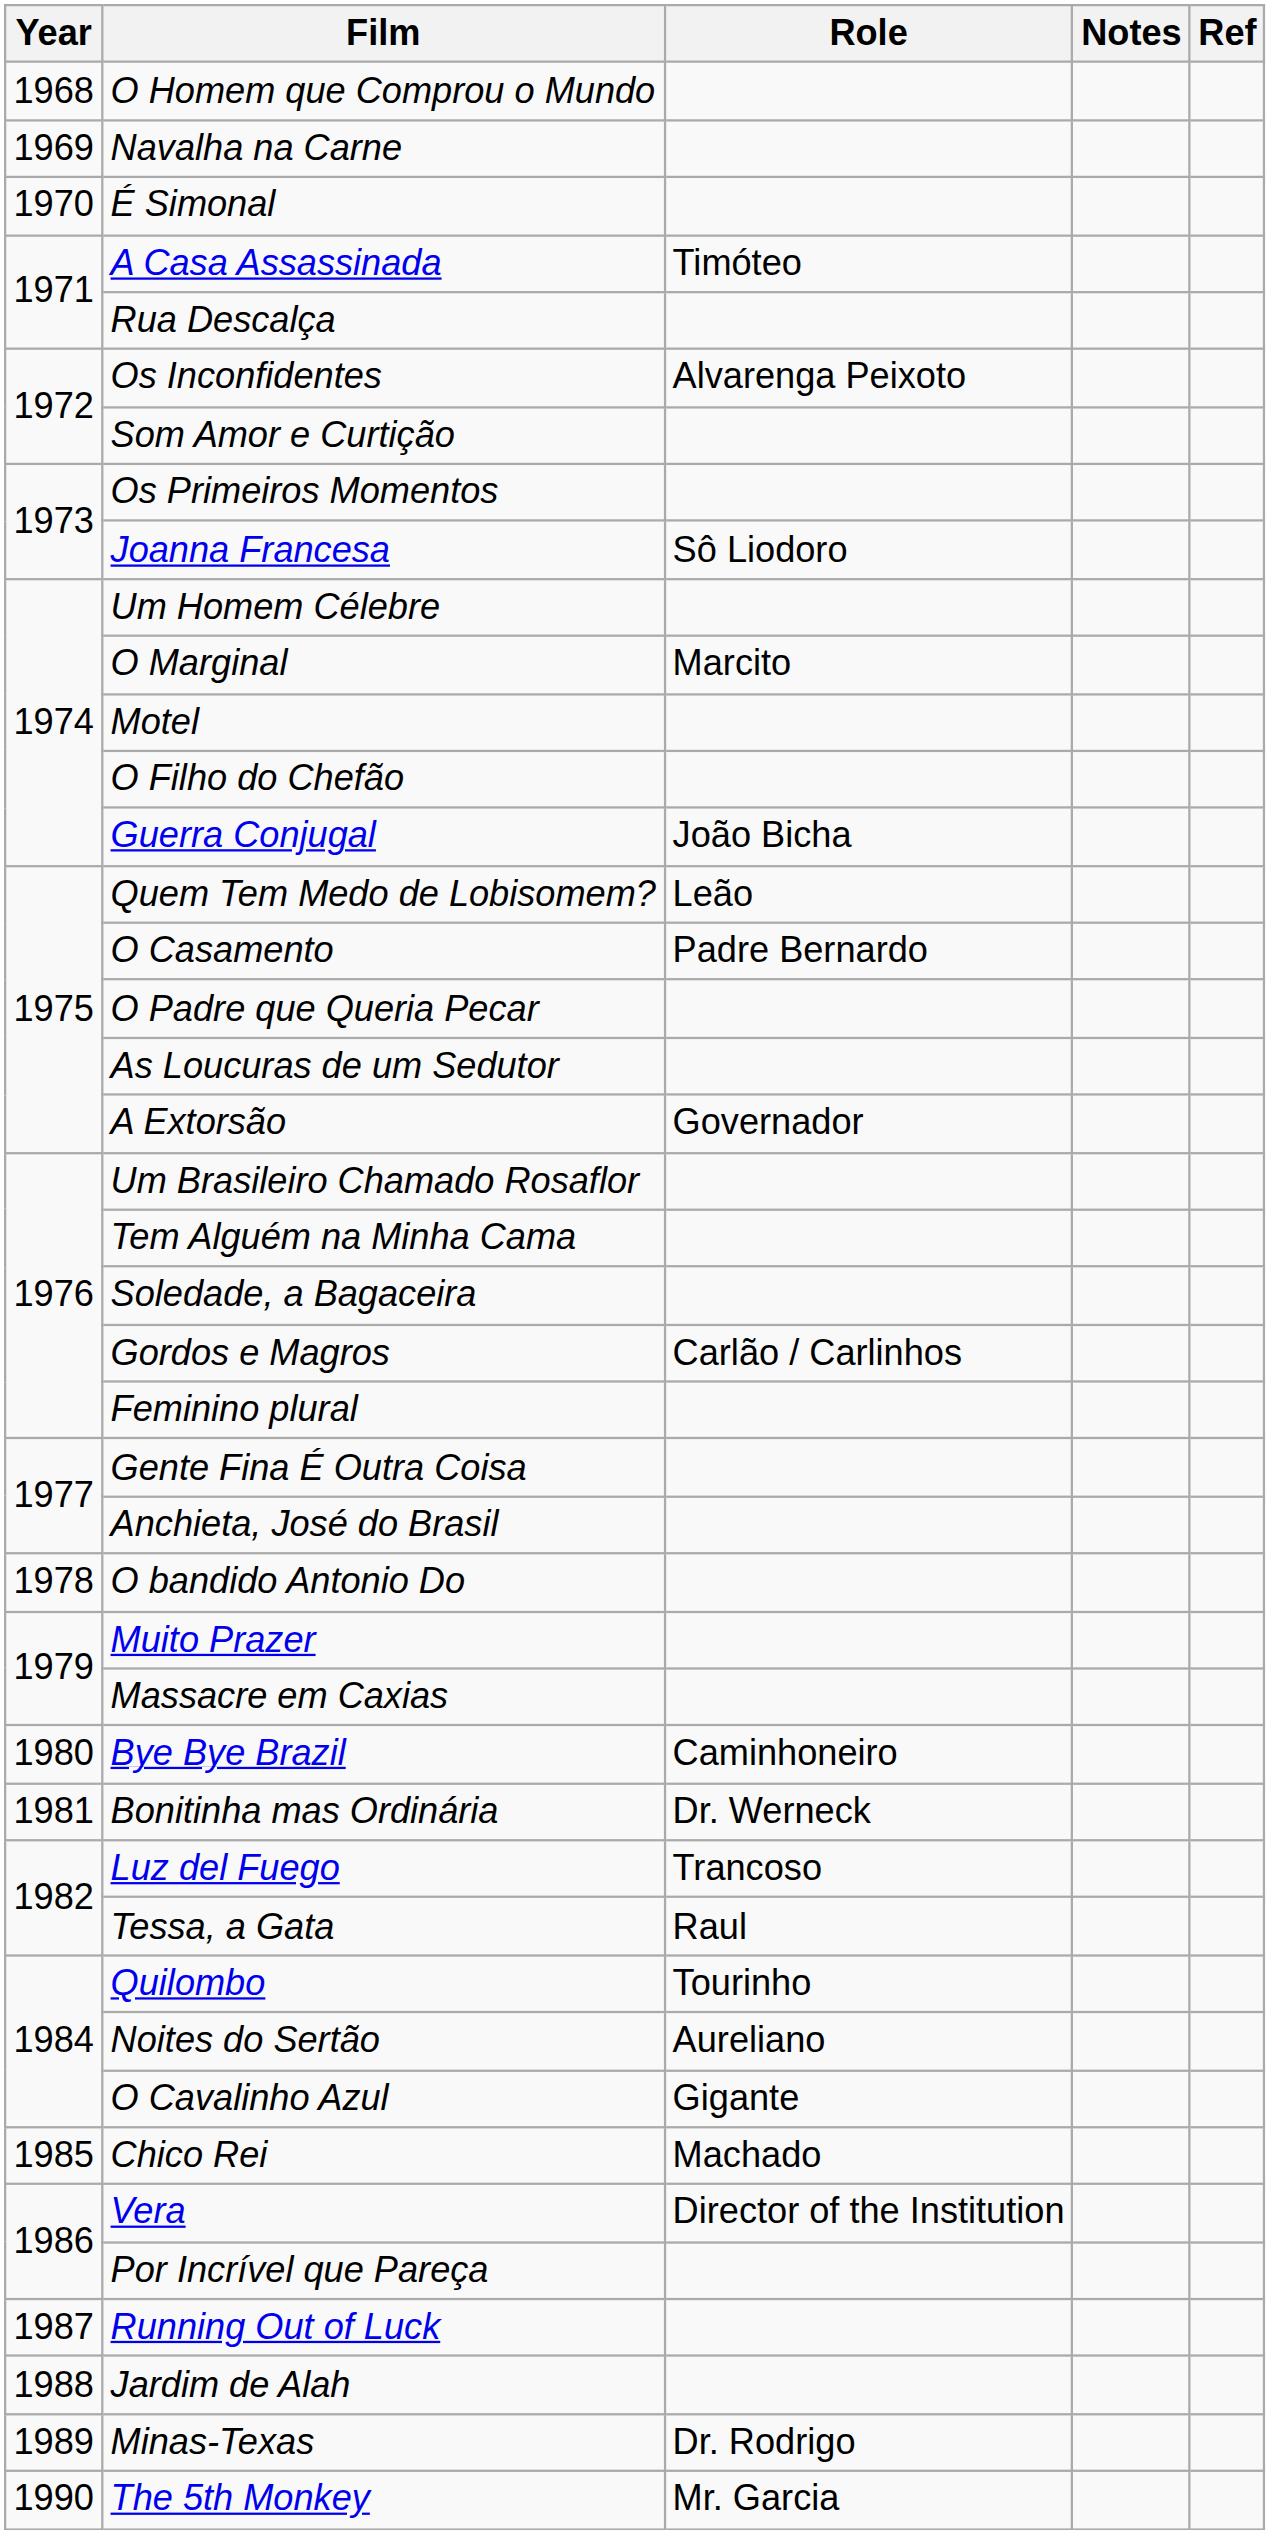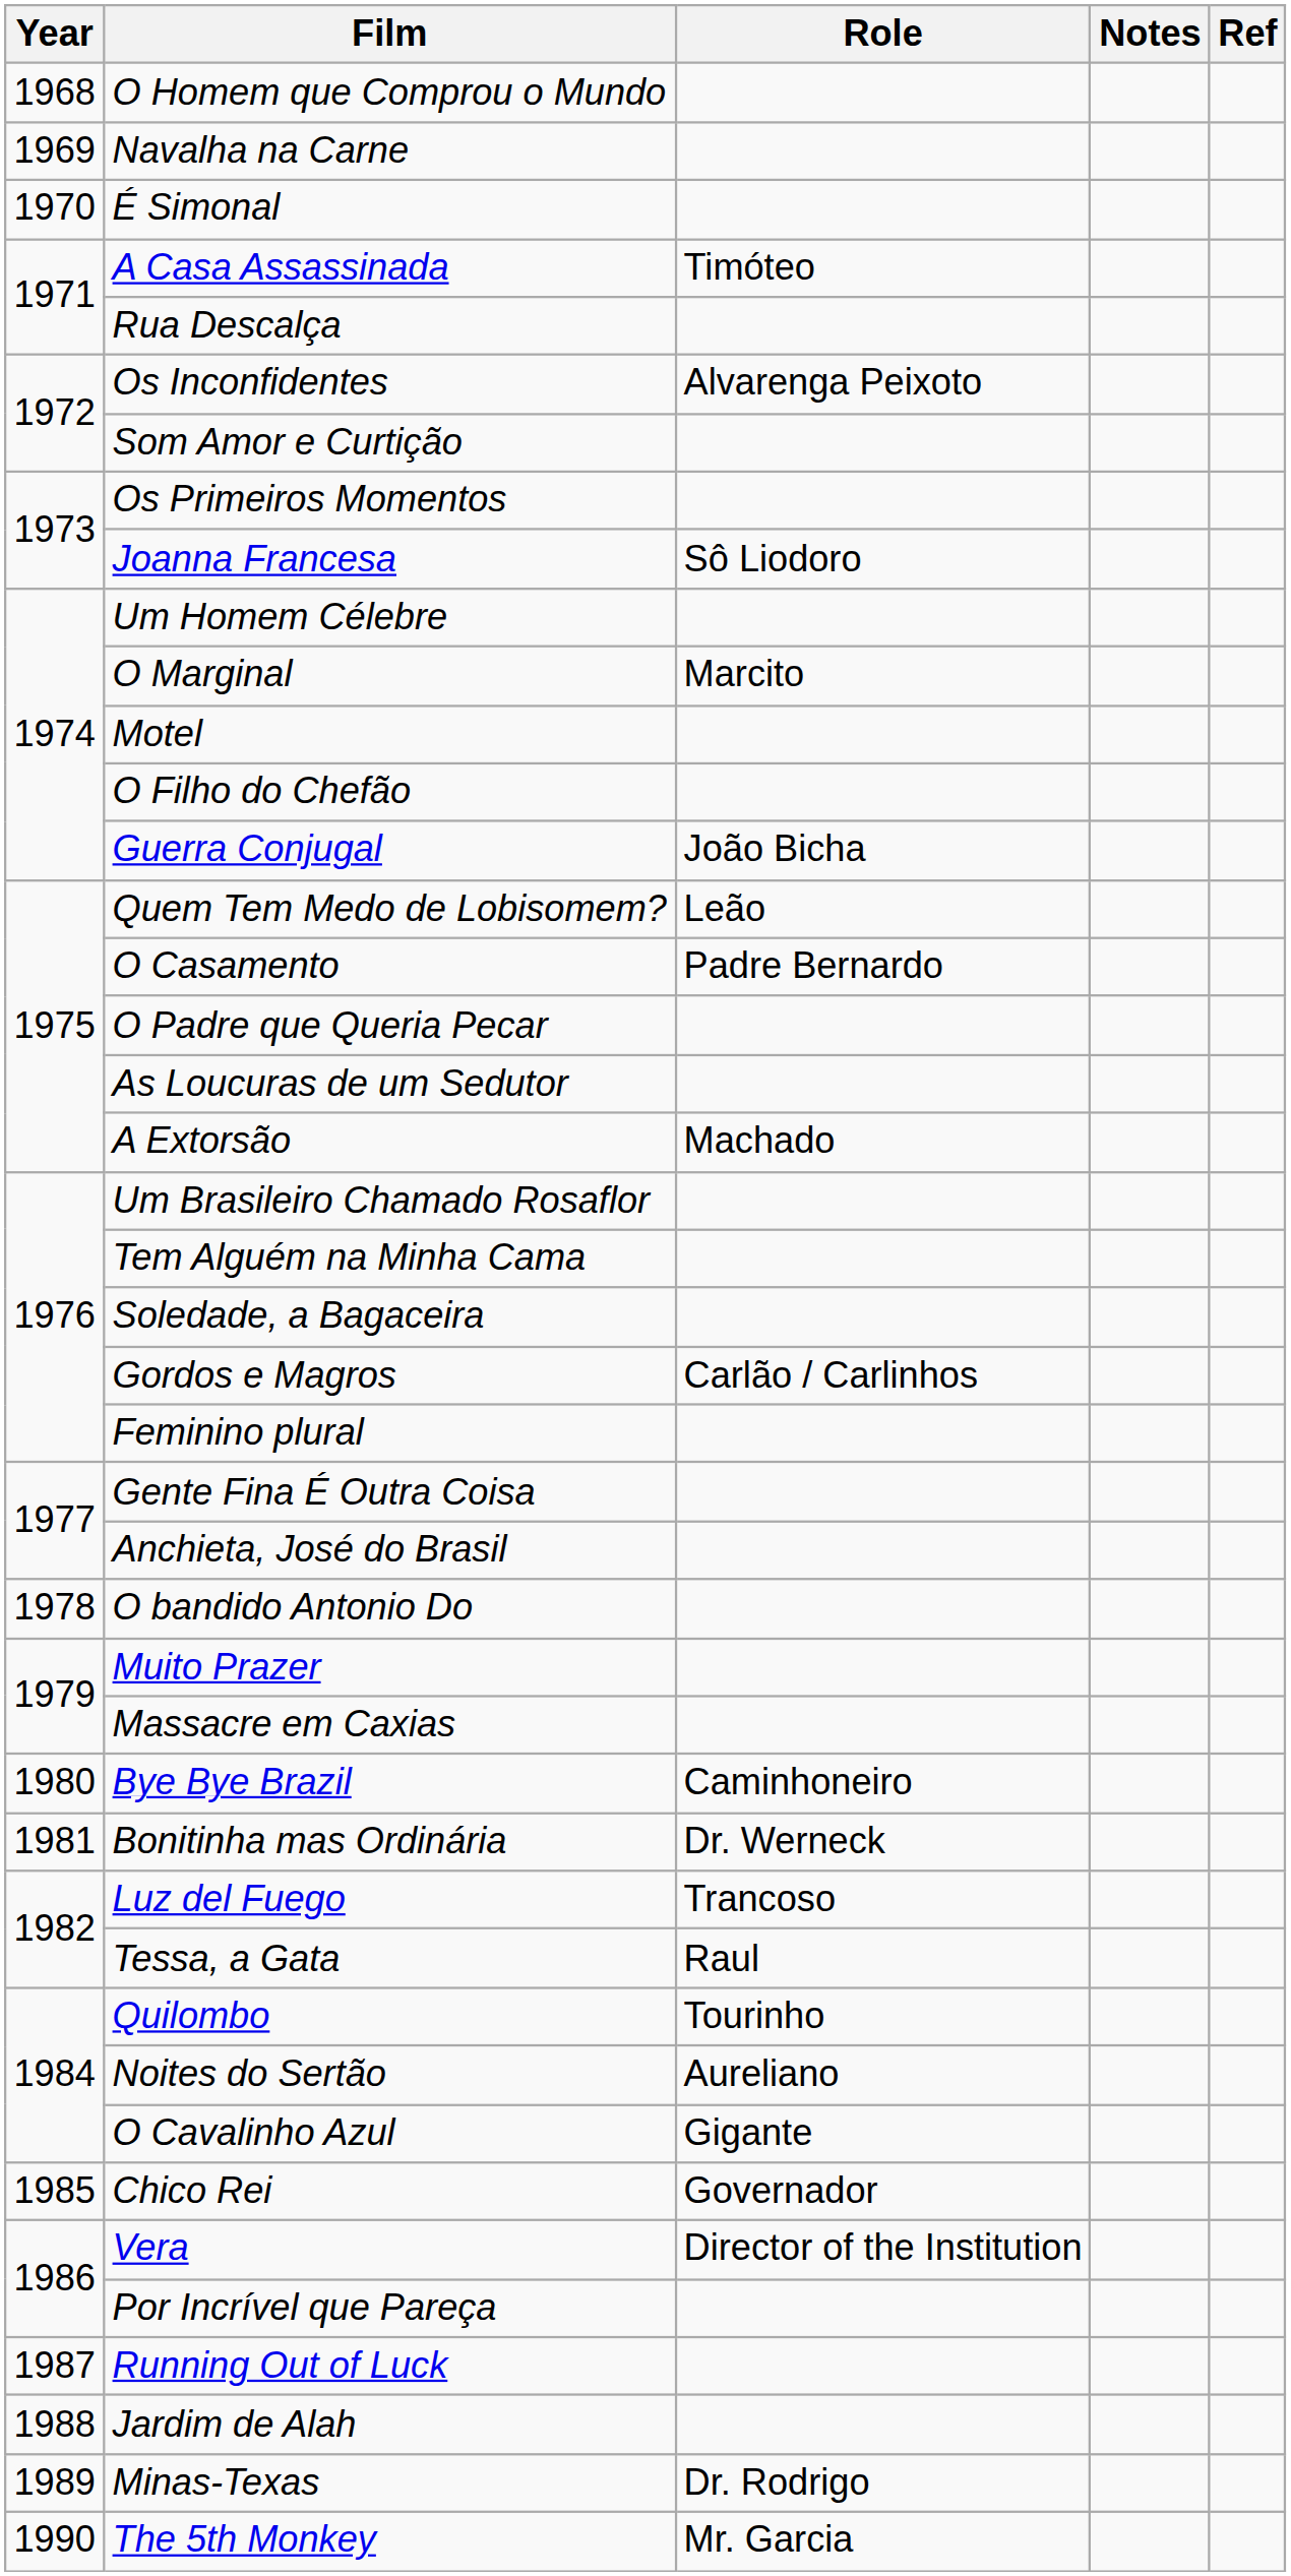 <table class="wikitable">
 <tr>
 <th>Year</th>
 <th>Film</th>
 <th>Role</th>
 <th>Notes</th>
 <th>Ref</th>
 </tr>
 <tr>
 <td>1968</td>
 <td><em>O Homem que Comprou o Mundo</em></td>
 <td></td>
 <td></td>
 <td></td>
 </tr>
 <tr>
 <td>1969</td>
 <td><em>Navalha na Carne</em></td>
 <td></td>
 <td></td>
 <td></td>
 </tr>
 <tr>
 <td>1970</td>
 <td><em>É Simonal</em></td>
 <td></td>
 <td></td>
 <td></td>
 </tr>
 <tr>
 <td rowspan="2">1971</td>
 <td><em><a href='#'>A Casa Assassinada</a></em></td>
 <td>Timóteo</td>
 <td></td>
 <td></td>
 </tr>
 <tr>
 <td><em>Rua Descalça</em></td>
 <td></td>
 <td></td>
 <td></td>
 </tr>
 <tr>
 <td rowspan="2">1972</td>
 <td><em>Os Inconfidentes</em></td>
 <td>Alvarenga Peixoto</td>
 <td></td>
 <td></td>
 </tr>
 <tr>
 <td><em>Som Amor e Curtição</em></td>
 <td></td>
 <td></td>
 <td></td>
 </tr>
 <tr>
 <td rowspan="2">1973</td>
 <td><em>Os Primeiros Momentos</em></td>
 <td></td>
 <td></td>
 <td></td>
 </tr>
 <tr>
 <td><em><a href='#'>Joanna Francesa</a></em></td>
 <td>Sô Liodoro</td>
 <td></td>
 <td></td>
 </tr>
 <tr>
 <td rowspan="5">1974</td>
 <td><em>Um Homem Célebre</em></td>
 <td></td>
 <td></td>
 <td></td>
 </tr>
 <tr>
 <td><em>O Marginal</em></td>
 <td>Marcito</td>
 <td></td>
 <td></td>
 </tr>
 <tr>
 <td><em>Motel</em></td>
 <td></td>
 <td></td>
 <td></td>
 </tr>
 <tr>
 <td><em>O Filho do Chefão</em></td>
 <td></td>
 <td></td>
 <td></td>
 </tr>
 <tr>
 <td><em><a href='#'>Guerra Conjugal</a></em></td>
 <td>João Bicha</td>
 <td></td>
 <td></td>
 </tr>
 <tr>
 <td rowspan="5">1975</td>
 <td><em>Quem Tem Medo de Lobisomem?</em></td>
 <td>Leão</td>
 <td></td>
 <td></td>
 </tr>
 <tr>
 <td><em>O Casamento</em></td>
 <td>Padre Bernardo</td>
 <td></td>
 <td></td>
 </tr>
 <tr>
 <td><em>O Padre que Queria Pecar</em></td>
 <td></td>
 <td></td>
 <td></td>
 </tr>
 <tr>
 <td><em>As Loucuras de um Sedutor</em></td>
 <td></td>
 <td></td>
 <td></td>
 </tr>
 <tr>
 <td><em>A Extorsão</em></td>
-<td>Governador</td>
+<td>Machado</td>
 <td></td>
 <td></td>
 </tr>
 <tr>
 <td rowspan="5">1976</td>
 <td><em>Um Brasileiro Chamado Rosaflor</em></td>
 <td></td>
 <td></td>
 <td></td>
 </tr>
 <tr>
 <td><em>Tem Alguém na Minha Cama</em></td>
 <td></td>
 <td></td>
 <td></td>
 </tr>
 <tr>
 <td><em>Soledade, a Bagaceira</em></td>
 <td></td>
 <td></td>
 <td></td>
 </tr>
 <tr>
 <td><em>Gordos e Magros</em></td>
 <td>Carlão / Carlinhos</td>
 <td></td>
 <td></td>
 </tr>
 <tr>
 <td><em>Feminino plural</em></td>
 <td></td>
 <td></td>
 <td></td>
 </tr>
 <tr>
 <td rowspan="2">1977</td>
 <td><em>Gente Fina É Outra Coisa</em></td>
 <td></td>
 <td></td>
 <td></td>
 </tr>
 <tr>
 <td><em>Anchieta, José do Brasil</em></td>
 <td></td>
 <td></td>
 <td></td>
 </tr>
 <tr>
 <td>1978</td>
 <td><em>O bandido Antonio Do</em></td>
 <td></td>
 <td></td>
 <td></td>
 </tr>
 <tr>
 <td rowspan="2">1979</td>
 <td><em><a href='#'>Muito Prazer</a></em></td>
 <td></td>
 <td></td>
 <td></td>
 </tr>
 <tr>
 <td><em>Massacre em Caxias</em></td>
 <td></td>
 <td></td>
 <td></td>
 </tr>
 <tr>
 <td>1980</td>
 <td><em><a href='#'>Bye Bye Brazil</a></em></td>
 <td>Caminhoneiro</td>
 <td></td>
 <td></td>
 </tr>
 <tr>
 <td>1981</td>
 <td><em>Bonitinha mas Ordinária</em></td>
 <td>Dr. Werneck</td>
 <td></td>
 <td></td>
 </tr>
 <tr>
 <td rowspan="2">1982</td>
 <td><em><a href='#'>Luz del Fuego</a></em></td>
 <td>Trancoso</td>
 <td></td>
 <td></td>
 </tr>
 <tr>
 <td><em>Tessa, a Gata</em></td>
 <td>Raul</td>
 <td></td>
 <td></td>
 </tr>
 <tr>
 <td rowspan="3">1984</td>
 <td><em><a href='#'>Quilombo</a></em></td>
 <td>Tourinho</td>
 <td></td>
 <td></td>
 </tr>
 <tr>
 <td><em>Noites do Sertão</em></td>
 <td>Aureliano</td>
 <td></td>
 <td></td>
 </tr>
 <tr>
 <td><em>O Cavalinho Azul</em></td>
 <td>Gigante</td>
 <td></td>
 <td></td>
 </tr>
 <tr>
 <td>1985</td>
 <td><em>Chico Rei</em></td>
-<td>Machado</td>
+<td>Governador</td>
 <td></td>
 <td></td>
 </tr>
 <tr>
 <td rowspan="2">1986</td>
 <td><em><a href='#'>Vera</a></em></td>
 <td>Director of the Institution</td>
 <td></td>
 <td></td>
 </tr>
 <tr>
 <td><em>Por Incrível que Pareça</em></td>
 <td></td>
 <td></td>
 <td></td>
 </tr>
 <tr>
 <td>1987</td>
 <td><em><a href='#'>Running Out of Luck</a></em></td>
 <td></td>
 <td></td>
 <td></td>
 </tr>
 <tr>
 <td>1988</td>
 <td><em>Jardim de Alah</em></td>
 <td></td>
 <td></td>
 <td></td>
 </tr>
 <tr>
 <td>1989</td>
 <td><em>Minas-Texas</em></td>
 <td>Dr. Rodrigo</td>
 <td></td>
 <td></td>
 </tr>
 <tr>
 <td>1990</td>
 <td><em><a href='#'>The 5th Monkey</a></em></td>
 <td>Mr. Garcia</td>
 <td></td>
 <td></td>
 </tr>
 </table>
